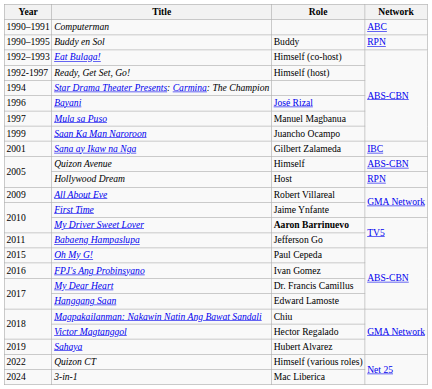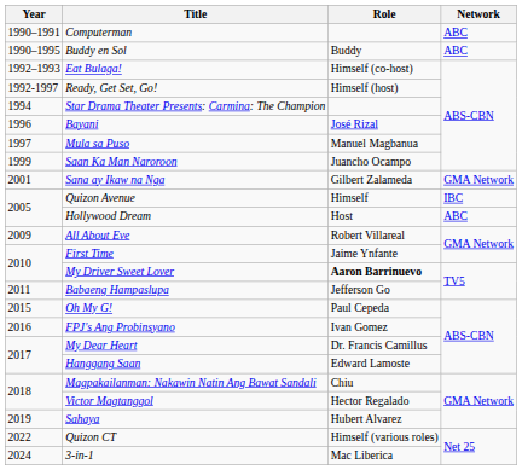 <table class="wikitable sortable">
 <tr>
 <th>Year</th>
 <th>Title</th>
 <th>Role</th>
 <th>Network</th>
 </tr>
 <tr>
 <td>1990–1991</td>
 <td><em>Computerman</em></td>
 <td></td>
 <td><a href='#'>ABC</a></td>
 </tr>
 <tr>
 <td>1990–1995</td>
 <td><em>Buddy en Sol</em></td>
 <td>Buddy</td>
-<td><a href='#'>RPN</a></td>
+<td><a href='#'>ABC</a></td>
 </tr>
 <tr>
 <td>1992–1993</td>
 <td><em><a href='#'>Eat Bulaga!</a></em></td>
 <td>Himself (co-host)</td>
 <td rowspan=6><a href='#'>ABS-CBN</a></td>
 </tr>
 <tr>
 <td>1992-1997</td>
 <td><em>Ready, Get Set, Go!</em></td>
 <td>Himself (host)</td>
 </tr>
 <tr>
 <td>1994</td>
 <td><em><a href='#'>Star Drama Theater Presents</a>: <a href='#'>Carmina</a>: The Champion</em></td>
 </tr>
 <tr>
 <td>1996</td>
 <td><em><a href='#'>Bayani</a></em></td>
 <td><a href='#'>José Rizal</a></td>
 </tr>
 <tr>
 <td>1997</td>
 <td><em><a href='#'>Mula sa Puso</a></em></td>
 <td>Manuel Magbanua</td>
 </tr>
 <tr>
 <td>1999</td>
 <td><em><a href='#'>Saan Ka Man Naroroon</a></em></td>
 <td>Juancho Ocampo</td>
 </tr>
 <tr>
 <td>2001</td>
 <td><em><a href='#'>Sana ay Ikaw na Nga</a></em></td>
 <td>Gilbert Zalameda</td>
-<td><a href='#'>IBC</a></td>
+<td><a href='#'>GMA Network</a></td>
 </tr>
 <tr>
 <td rowspan="2">2005</td>
 <td><em>Quizon Avenue</em></td>
 <td>Himself</td>
-<td><a href='#'>ABS-CBN</a></td>
+<td><a href='#'>IBC</a></td>
 </tr>
 <tr>
 <td><em>Hollywood Dream</em></td>
 <td>Host</td>
-<td><a href='#'>RPN</a></td>
+<td><a href='#'>ABC</a></td>
 </tr>
 <tr>
 <td>2009</td>
 <td><em><a href='#'>All About Eve</a></em></td>
 <td>Robert Villareal</td>
 <td rowspan=2><a href='#'>GMA Network</a></td>
 </tr>
 <tr>
 <td rowspan="2">2010</td>
 <td><em><a href='#'>First Time</a></em></td>
 <td>Jaime Ynfante</td>
 </tr>
 <tr>
 <td><em><a href='#'>My Driver Sweet Lover</a></em></td>
 <td><strong>Aaron Barrinuevo</strong></td>
 <td rowspan=2><a href='#'>TV5</a></td>
 </tr>
 <tr>
 <td>2011</td>
 <td><em><a href='#'>Babaeng Hampaslupa</a></em></td>
 <td>Jefferson Go</td>
 </tr>
 <tr>
 <td>2015</td>
 <td><em><a href='#'>Oh My G!</a></em></td>
 <td>Paul Cepeda</td>
 <td rowspan=4><a href='#'>ABS-CBN</a></td>
 </tr>
 <tr>
 <td>2016</td>
 <td><em><a href='#'>FPJ's Ang Probinsyano</a></em></td>
 <td>Ivan Gomez</td>
 </tr>
 <tr>
 <td rowspan="2">2017</td>
 <td><em><a href='#'>My Dear Heart</a></em></td>
 <td>Dr. Francis Camillus</td>
 </tr>
 <tr>
 <td><em><a href='#'>Hanggang Saan</a></em></td>
 <td>Edward Lamoste</td>
 </tr>
 <tr>
 <td rowspan="2">2018</td>
 <td><a href='#'><em>Magpakailanman: Nakawin Natin Ang Bawat Sandali</em></a></td>
 <td>Chiu</td>
 <td rowspan="3"><a href='#'>GMA Network</a></td>
 </tr>
 <tr>
 <td><em><a href='#'>Victor Magtanggol</a></em></td>
 <td>Hector Regalado</td>
 </tr>
 <tr>
 <td>2019</td>
 <td><em><a href='#'>Sahaya</a></em></td>
 <td>Hubert Alvarez</td>
 </tr>
 <tr>
 <td>2022</td>
 <td><em>Quizon CT</em></td>
 <td>Himself (various roles)</td>
 <td rowspan="2"><a href='#'>Net 25</a></td>
 </tr>
 <tr>
 <td>2024</td>
 <td><em>3-in-1</em></td>
 <td>Mac Liberica</td>
 </tr>
 </table>
